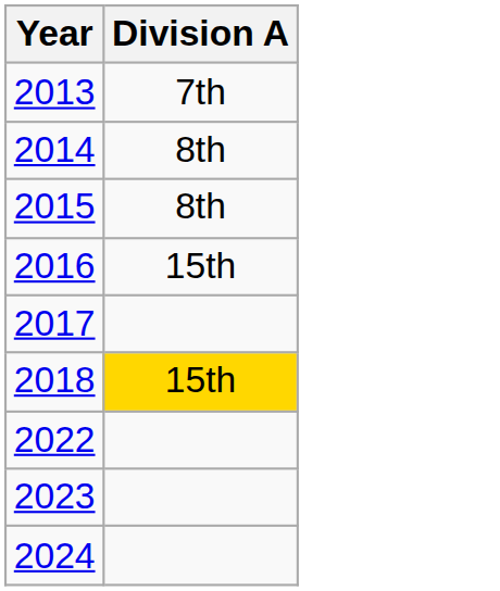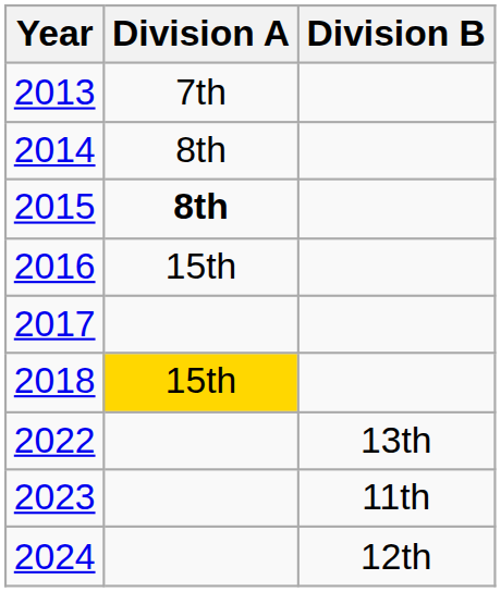 <table class="wikitable" style="text-align:center">
 <tr>
 <th>Year</th>
 <th>Division A</th>
+<th>Division B</th>
 </tr>
 <tr>
 <td><a href='#'>2013</a></td>
 <td>7th</td>
+<td></td>
 </tr>
 <tr>
 <td><a href='#'>2014</a></td>
 <td>8th</td>
+<td></td>
 </tr>
 <tr>
 <td><a href='#'>2015</a></td>
-<td>8th</td>
+<td><strong>8th</strong></td>
+<td></td>
 </tr>
 <tr>
 <td><a href='#'>2016</a></td>
 <td>15th</td>
+<td></td>
 </tr>
 <tr>
 <td><a href='#'>2017</a></td>
+<td></td>
 <td></td>
 </tr>
 <tr>
 <td><a href='#'>2018</a></td>
 <td style="background: gold;">15th</td>
+<td></td>
 </tr>
 <tr>
 <td><a href='#'>2022</a></td>
 <td></td>
+<td>13th</td>
 </tr>
 <tr>
 <td><a href='#'>2023</a></td>
 <td></td>
+<td>11th</td>
 </tr>
 <tr>
 <td><a href='#'>2024</a></td>
 <td></td>
+<td>12th</td>
 </tr>
 </table>
